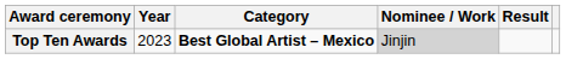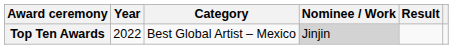 <table class="wikitable plainrowheaders sortable">
 <tr>
 <th scope="col">Award ceremony</th>
 <th scope="col">Year</th>
 <th scope="col">Category</th>
 <th scope="col">Nominee / Work</th>
 <th scope="col">Result</th>
 <th scope="col" class="unsortable"></th>
 </tr>
 <tr>
 <th scope="row">Top Ten Awards</th>
-<td style="text-align:center">2023</td>
-<td><strong>Best Global Artist – Mexico</strong></td>
+<td style="text-align:center">2022</td>
+<td>Best Global Artist – Mexico</td>
 <td style="background: lightgrey;">Jinjin</td>
 <td></td>
 <td style="text-align:center"></td>
 </tr>
 </table>
